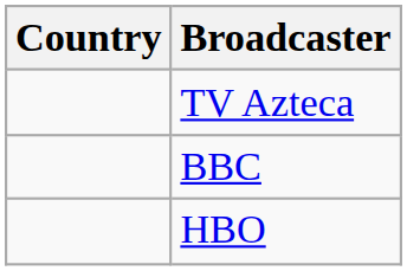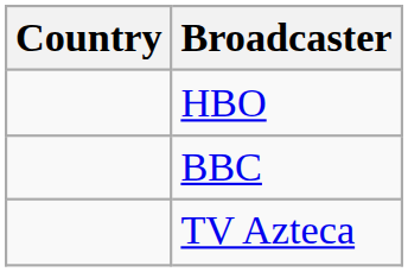 <table class="wikitable">
 <tr>
 <th align=center>Country</th>
 <th align=center>Broadcaster</th>
 </tr>
 <tr>
 <td></td>
-<td><a href='#'>TV Azteca</a></td>
+<td><a href='#'>HBO</a></td>
 </tr>
 <tr>
 <td></td>
 <td><a href='#'>BBC</a></td>
 </tr>
 <tr>
 <td></td>
-<td><a href='#'>HBO</a></td>
+<td><a href='#'>TV Azteca</a></td>
 </tr>
 </table>
